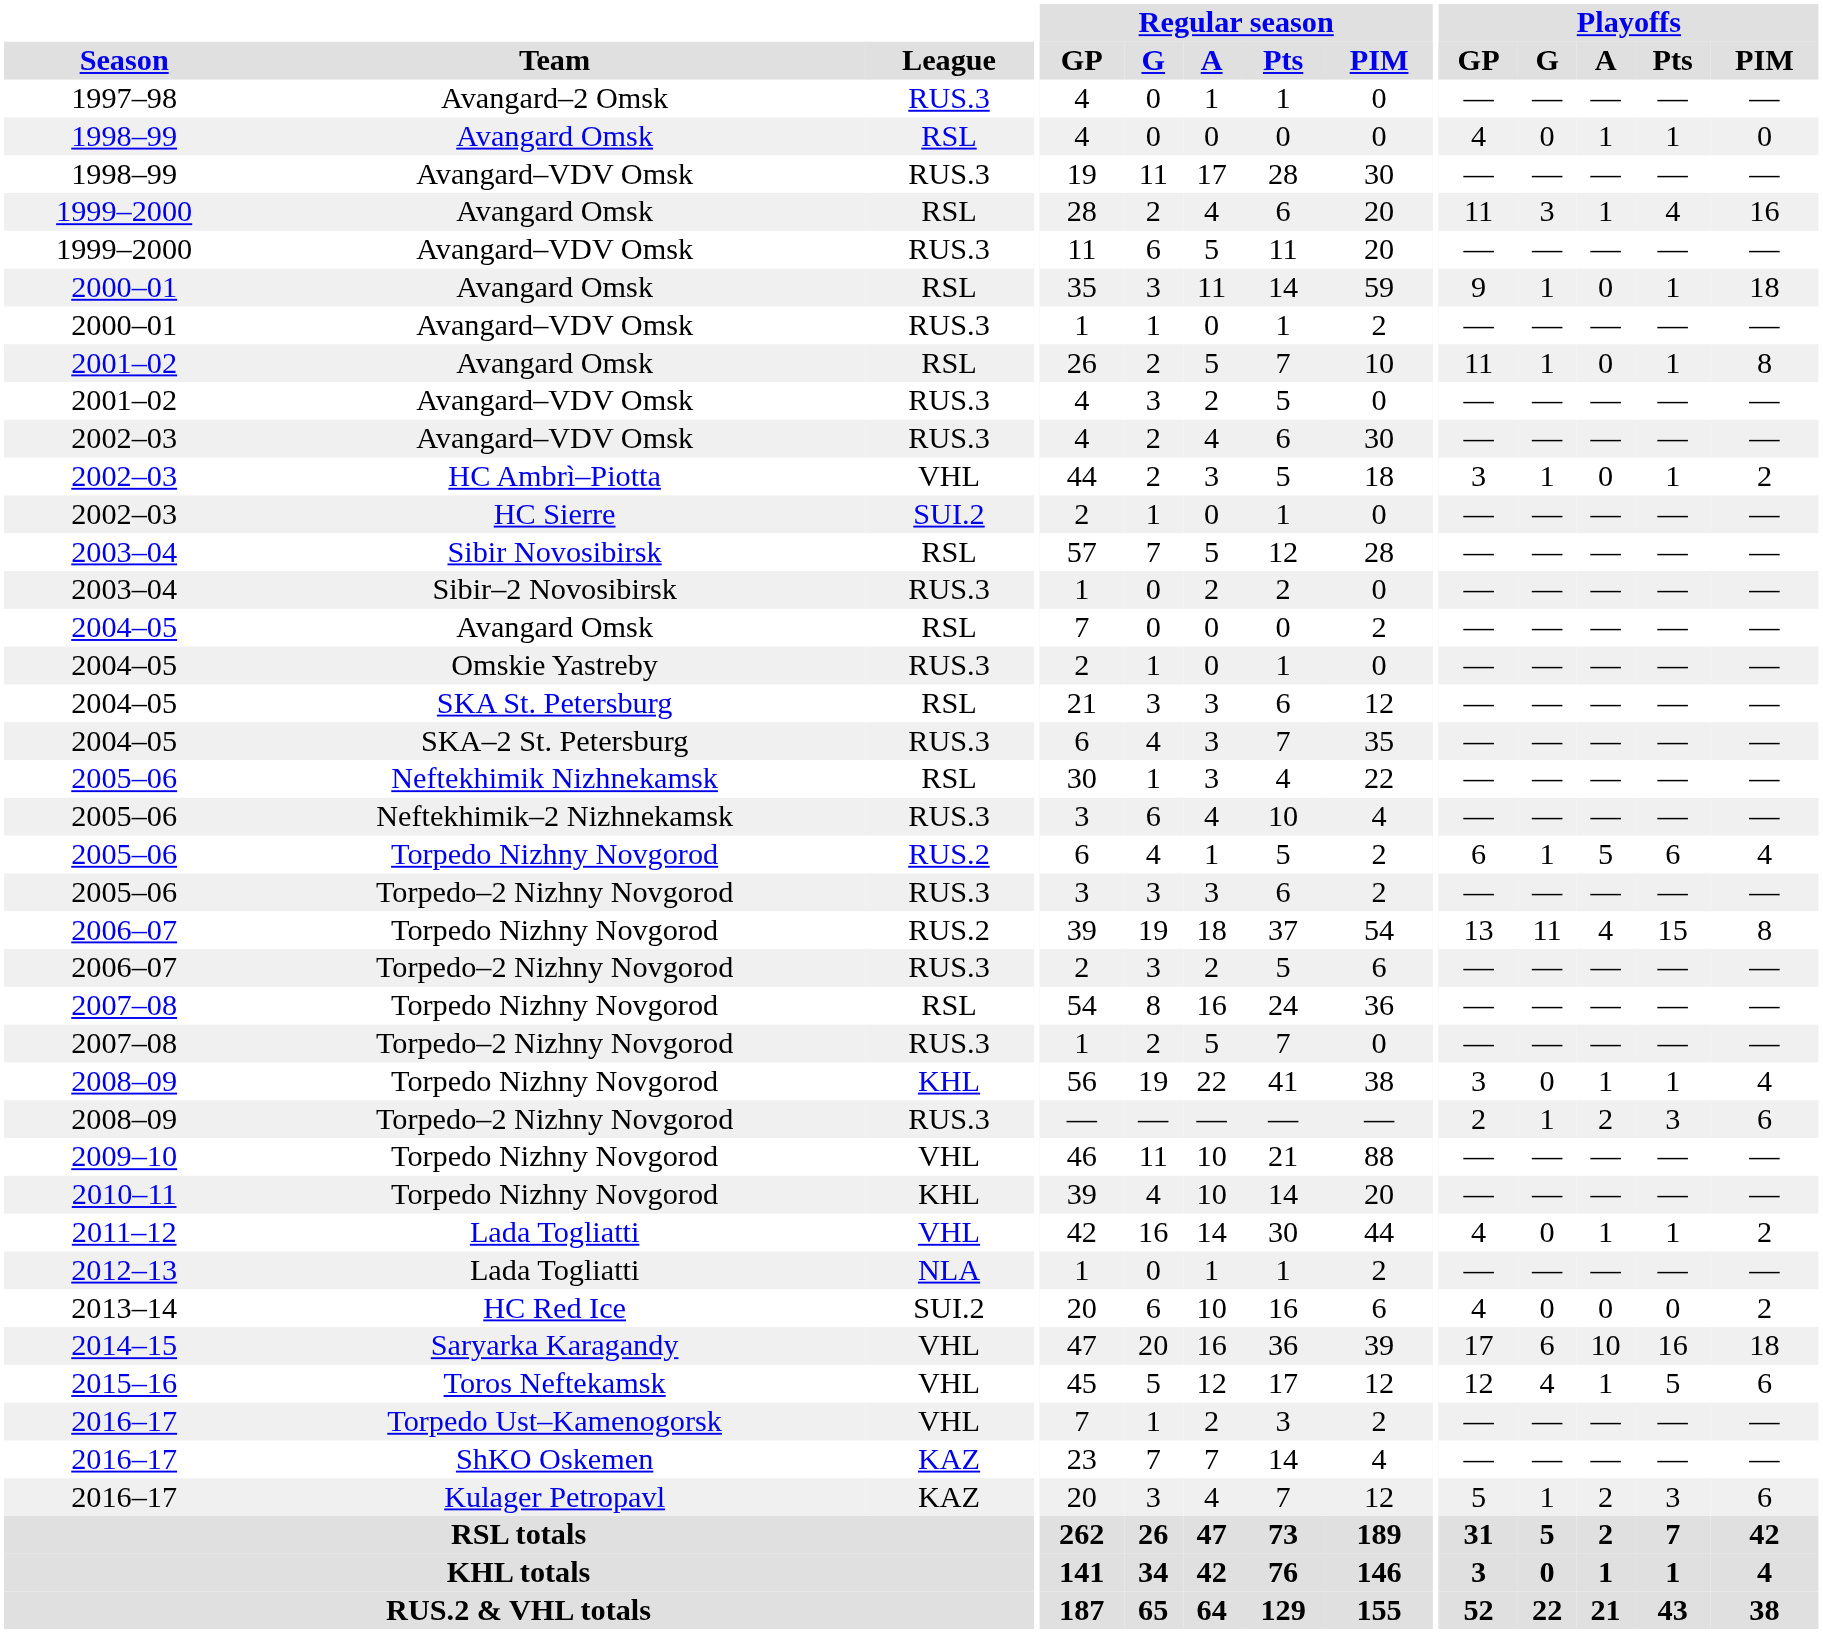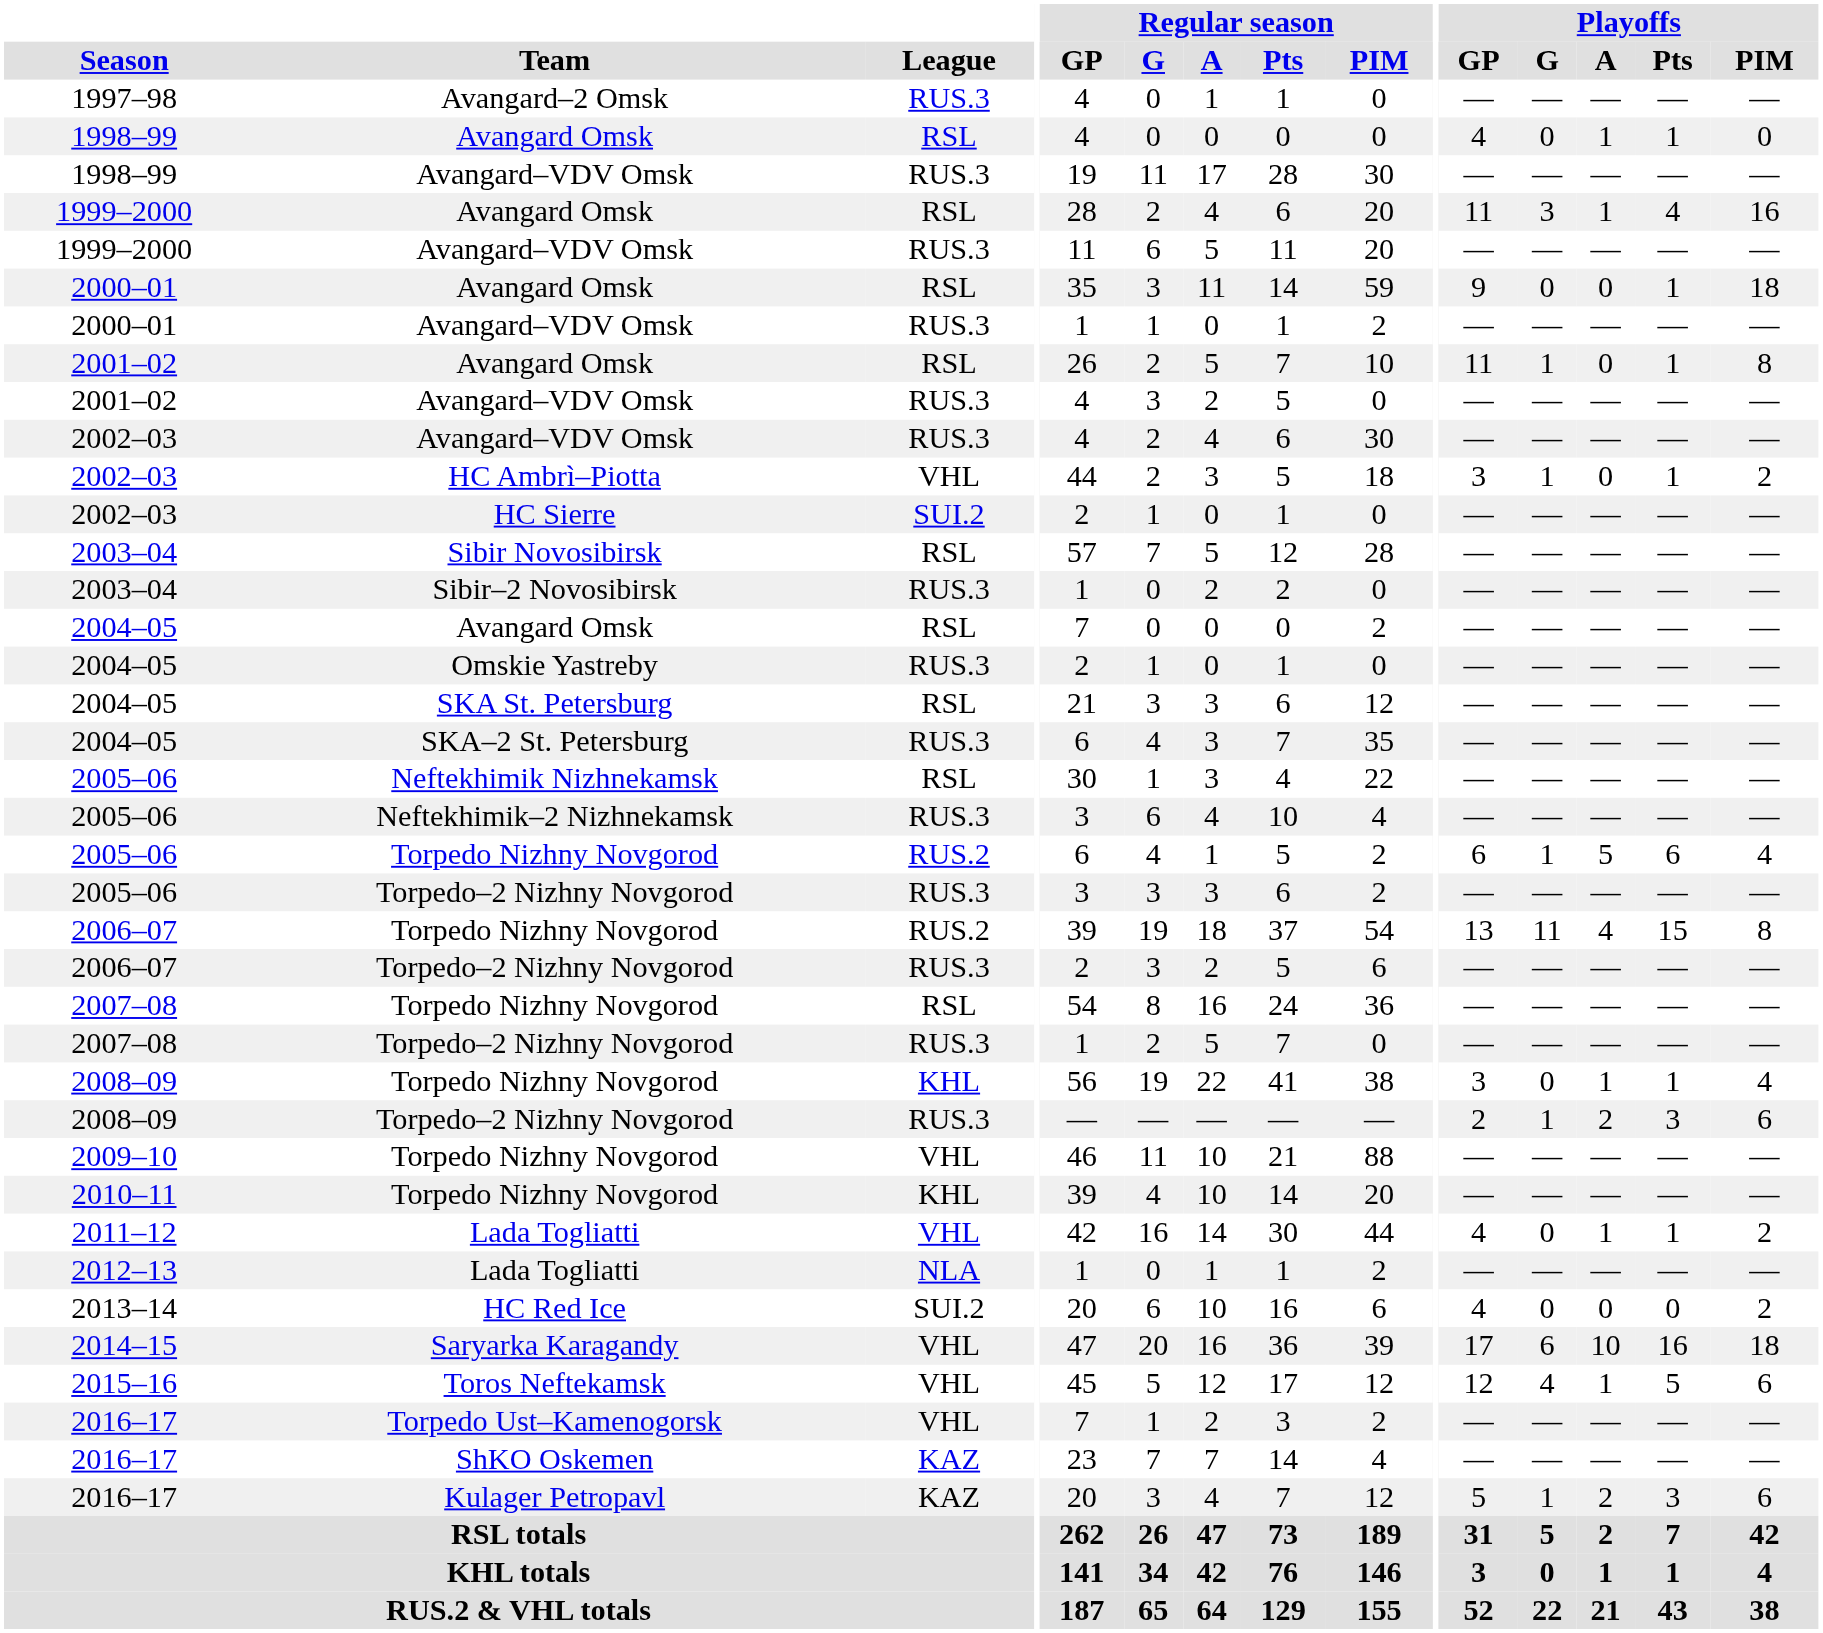 <table border="0" cellpadding="1" cellspacing="0" style="text-align:center; width:60em">
 <tr bgcolor="#e0e0e0">
 <th colspan="3" bgcolor="#ffffff"></th>
 <th rowspan="99" bgcolor="#ffffff"></th>
 <th colspan="5"><a href='#'>Regular season</a></th>
 <th rowspan="99" bgcolor="#ffffff"></th>
 <th colspan="5"><a href='#'>Playoffs</a></th>
 </tr>
 <tr bgcolor="#e0e0e0">
 <th><a href='#'>Season</a></th>
 <th>Team</th>
 <th>League</th>
 <th>GP</th>
 <th><a href='#'>G</a></th>
 <th><a href='#'>A</a></th>
 <th><a href='#'>Pts</a></th>
 <th><a href='#'>PIM</a></th>
 <th>GP</th>
 <th>G</th>
 <th>A</th>
 <th>Pts</th>
 <th>PIM</th>
 </tr>
 <tr>
 <td>1997–98</td>
 <td>Avangard–2 Omsk</td>
 <td><a href='#'>RUS.3</a></td>
 <td>4</td>
 <td>0</td>
 <td>1</td>
 <td>1</td>
 <td>0</td>
 <td>—</td>
 <td>—</td>
 <td>—</td>
 <td>—</td>
 <td>—</td>
 </tr>
 <tr bgcolor="#f0f0f0">
 <td><a href='#'>1998–99</a></td>
 <td><a href='#'>Avangard Omsk</a></td>
 <td><a href='#'>RSL</a></td>
 <td>4</td>
 <td>0</td>
 <td>0</td>
 <td>0</td>
 <td>0</td>
 <td>4</td>
 <td>0</td>
 <td>1</td>
 <td>1</td>
 <td>0</td>
 </tr>
 <tr>
 <td>1998–99</td>
 <td>Avangard–VDV Omsk</td>
 <td>RUS.3</td>
 <td>19</td>
 <td>11</td>
 <td>17</td>
 <td>28</td>
 <td>30</td>
 <td>—</td>
 <td>—</td>
 <td>—</td>
 <td>—</td>
 <td>—</td>
 </tr>
 <tr bgcolor="#f0f0f0">
 <td><a href='#'>1999–2000</a></td>
 <td>Avangard Omsk</td>
 <td>RSL</td>
 <td>28</td>
 <td>2</td>
 <td>4</td>
 <td>6</td>
 <td>20</td>
 <td>11</td>
 <td>3</td>
 <td>1</td>
 <td>4</td>
 <td>16</td>
 </tr>
 <tr>
 <td>1999–2000</td>
 <td>Avangard–VDV Omsk</td>
 <td>RUS.3</td>
 <td>11</td>
 <td>6</td>
 <td>5</td>
 <td>11</td>
 <td>20</td>
 <td>—</td>
 <td>—</td>
 <td>—</td>
 <td>—</td>
 <td>—</td>
 </tr>
 <tr bgcolor="#f0f0f0">
 <td><a href='#'>2000–01</a></td>
 <td>Avangard Omsk</td>
 <td>RSL</td>
 <td>35</td>
 <td>3</td>
 <td>11</td>
 <td>14</td>
 <td>59</td>
 <td>9</td>
-<td>1</td>
+<td>0</td>
 <td>0</td>
 <td>1</td>
 <td>18</td>
 </tr>
 <tr>
 <td>2000–01</td>
 <td>Avangard–VDV Omsk</td>
 <td>RUS.3</td>
 <td>1</td>
 <td>1</td>
 <td>0</td>
 <td>1</td>
 <td>2</td>
 <td>—</td>
 <td>—</td>
 <td>—</td>
 <td>—</td>
 <td>—</td>
 </tr>
 <tr bgcolor="#f0f0f0">
 <td><a href='#'>2001–02</a></td>
 <td>Avangard Omsk</td>
 <td>RSL</td>
 <td>26</td>
 <td>2</td>
 <td>5</td>
 <td>7</td>
 <td>10</td>
 <td>11</td>
 <td>1</td>
 <td>0</td>
 <td>1</td>
 <td>8</td>
 </tr>
 <tr>
 <td>2001–02</td>
 <td>Avangard–VDV Omsk</td>
 <td>RUS.3</td>
 <td>4</td>
 <td>3</td>
 <td>2</td>
 <td>5</td>
 <td>0</td>
 <td>—</td>
 <td>—</td>
 <td>—</td>
 <td>—</td>
 <td>—</td>
 </tr>
 <tr bgcolor="#f0f0f0">
 <td>2002–03</td>
 <td>Avangard–VDV Omsk</td>
 <td>RUS.3</td>
 <td>4</td>
 <td>2</td>
 <td>4</td>
 <td>6</td>
 <td>30</td>
 <td>—</td>
 <td>—</td>
 <td>—</td>
 <td>—</td>
 <td>—</td>
 </tr>
 <tr>
 <td><a href='#'>2002–03</a></td>
 <td><a href='#'>HC Ambrì–Piotta</a></td>
 <td>VHL</td>
 <td>44</td>
 <td>2</td>
 <td>3</td>
 <td>5</td>
 <td>18</td>
 <td>3</td>
 <td>1</td>
 <td>0</td>
 <td>1</td>
 <td>2</td>
 </tr>
 <tr bgcolor="#f0f0f0">
 <td>2002–03</td>
 <td><a href='#'>HC Sierre</a></td>
 <td><a href='#'>SUI.2</a></td>
 <td>2</td>
 <td>1</td>
 <td>0</td>
 <td>1</td>
 <td>0</td>
 <td>—</td>
 <td>—</td>
 <td>—</td>
 <td>—</td>
 <td>—</td>
 </tr>
 <tr>
 <td><a href='#'>2003–04</a></td>
 <td><a href='#'>Sibir Novosibirsk</a></td>
 <td>RSL</td>
 <td>57</td>
 <td>7</td>
 <td>5</td>
 <td>12</td>
 <td>28</td>
 <td>—</td>
 <td>—</td>
 <td>—</td>
 <td>—</td>
 <td>—</td>
 </tr>
 <tr bgcolor="#f0f0f0">
 <td>2003–04</td>
 <td>Sibir–2 Novosibirsk</td>
 <td>RUS.3</td>
 <td>1</td>
 <td>0</td>
 <td>2</td>
 <td>2</td>
 <td>0</td>
 <td>—</td>
 <td>—</td>
 <td>—</td>
 <td>—</td>
 <td>—</td>
 </tr>
 <tr>
 <td><a href='#'>2004–05</a></td>
 <td>Avangard Omsk</td>
 <td>RSL</td>
 <td>7</td>
 <td>0</td>
 <td>0</td>
 <td>0</td>
 <td>2</td>
 <td>—</td>
 <td>—</td>
 <td>—</td>
 <td>—</td>
 <td>—</td>
 </tr>
 <tr bgcolor="#f0f0f0">
 <td>2004–05</td>
 <td>Omskie Yastreby</td>
 <td>RUS.3</td>
 <td>2</td>
 <td>1</td>
 <td>0</td>
 <td>1</td>
 <td>0</td>
 <td>—</td>
 <td>—</td>
 <td>—</td>
 <td>—</td>
 <td>—</td>
 </tr>
 <tr>
 <td>2004–05</td>
 <td><a href='#'>SKA St. Petersburg</a></td>
 <td>RSL</td>
 <td>21</td>
 <td>3</td>
 <td>3</td>
 <td>6</td>
 <td>12</td>
 <td>—</td>
 <td>—</td>
 <td>—</td>
 <td>—</td>
 <td>—</td>
 </tr>
 <tr bgcolor="#f0f0f0">
 <td>2004–05</td>
 <td>SKA–2 St. Petersburg</td>
 <td>RUS.3</td>
 <td>6</td>
 <td>4</td>
 <td>3</td>
 <td>7</td>
 <td>35</td>
 <td>—</td>
 <td>—</td>
 <td>—</td>
 <td>—</td>
 <td>—</td>
 </tr>
 <tr>
 <td><a href='#'>2005–06</a></td>
 <td><a href='#'>Neftekhimik Nizhnekamsk</a></td>
 <td>RSL</td>
 <td>30</td>
 <td>1</td>
 <td>3</td>
 <td>4</td>
 <td>22</td>
 <td>—</td>
 <td>—</td>
 <td>—</td>
 <td>—</td>
 <td>—</td>
 </tr>
 <tr bgcolor="#f0f0f0">
 <td>2005–06</td>
 <td>Neftekhimik–2 Nizhnekamsk</td>
 <td>RUS.3</td>
 <td>3</td>
 <td>6</td>
 <td>4</td>
 <td>10</td>
 <td>4</td>
 <td>—</td>
 <td>—</td>
 <td>—</td>
 <td>—</td>
 <td>—</td>
 </tr>
 <tr>
 <td><a href='#'>2005–06</a></td>
 <td><a href='#'>Torpedo Nizhny Novgorod</a></td>
 <td><a href='#'>RUS.2</a></td>
 <td>6</td>
 <td>4</td>
 <td>1</td>
 <td>5</td>
 <td>2</td>
 <td>6</td>
 <td>1</td>
 <td>5</td>
 <td>6</td>
 <td>4</td>
 </tr>
 <tr bgcolor="#f0f0f0">
 <td>2005–06</td>
 <td>Torpedo–2 Nizhny Novgorod</td>
 <td>RUS.3</td>
 <td>3</td>
 <td>3</td>
 <td>3</td>
 <td>6</td>
 <td>2</td>
 <td>—</td>
 <td>—</td>
 <td>—</td>
 <td>—</td>
 <td>—</td>
 </tr>
 <tr>
 <td><a href='#'>2006–07</a></td>
 <td>Torpedo Nizhny Novgorod</td>
 <td>RUS.2</td>
 <td>39</td>
 <td>19</td>
 <td>18</td>
 <td>37</td>
 <td>54</td>
 <td>13</td>
 <td>11</td>
 <td>4</td>
 <td>15</td>
 <td>8</td>
 </tr>
 <tr bgcolor="#f0f0f0">
 <td>2006–07</td>
 <td>Torpedo–2 Nizhny Novgorod</td>
 <td>RUS.3</td>
 <td>2</td>
 <td>3</td>
 <td>2</td>
 <td>5</td>
 <td>6</td>
 <td>—</td>
 <td>—</td>
 <td>—</td>
 <td>—</td>
 <td>—</td>
 </tr>
 <tr>
 <td><a href='#'>2007–08</a></td>
 <td>Torpedo Nizhny Novgorod</td>
 <td>RSL</td>
 <td>54</td>
 <td>8</td>
 <td>16</td>
 <td>24</td>
 <td>36</td>
 <td>—</td>
 <td>—</td>
 <td>—</td>
 <td>—</td>
 <td>—</td>
 </tr>
 <tr bgcolor="#f0f0f0">
 <td>2007–08</td>
 <td>Torpedo–2 Nizhny Novgorod</td>
 <td>RUS.3</td>
 <td>1</td>
 <td>2</td>
 <td>5</td>
 <td>7</td>
 <td>0</td>
 <td>—</td>
 <td>—</td>
 <td>—</td>
 <td>—</td>
 <td>—</td>
 </tr>
 <tr>
 <td><a href='#'>2008–09</a></td>
 <td>Torpedo Nizhny Novgorod</td>
 <td><a href='#'>KHL</a></td>
 <td>56</td>
 <td>19</td>
 <td>22</td>
 <td>41</td>
 <td>38</td>
 <td>3</td>
 <td>0</td>
 <td>1</td>
 <td>1</td>
 <td>4</td>
 </tr>
 <tr bgcolor="#f0f0f0">
 <td>2008–09</td>
 <td>Torpedo–2 Nizhny Novgorod</td>
 <td>RUS.3</td>
 <td>—</td>
 <td>—</td>
 <td>—</td>
 <td>—</td>
 <td>—</td>
 <td>2</td>
 <td>1</td>
 <td>2</td>
 <td>3</td>
 <td>6</td>
 </tr>
 <tr>
 <td><a href='#'>2009–10</a></td>
 <td>Torpedo Nizhny Novgorod</td>
 <td>VHL</td>
 <td>46</td>
 <td>11</td>
 <td>10</td>
 <td>21</td>
 <td>88</td>
 <td>—</td>
 <td>—</td>
 <td>—</td>
 <td>—</td>
 <td>—</td>
 </tr>
 <tr bgcolor="#f0f0f0">
 <td><a href='#'>2010–11</a></td>
 <td>Torpedo Nizhny Novgorod</td>
 <td>KHL</td>
 <td>39</td>
 <td>4</td>
 <td>10</td>
 <td>14</td>
 <td>20</td>
 <td>—</td>
 <td>—</td>
 <td>—</td>
 <td>—</td>
 <td>—</td>
 </tr>
 <tr>
 <td><a href='#'>2011–12</a></td>
 <td><a href='#'>Lada Togliatti</a></td>
 <td><a href='#'>VHL</a></td>
 <td>42</td>
 <td>16</td>
 <td>14</td>
 <td>30</td>
 <td>44</td>
 <td>4</td>
 <td>0</td>
 <td>1</td>
 <td>1</td>
 <td>2</td>
 </tr>
 <tr bgcolor="#f0f0f0">
 <td><a href='#'>2012–13</a></td>
 <td>Lada Togliatti</td>
 <td><a href='#'>NLA</a></td>
 <td>1</td>
 <td>0</td>
 <td>1</td>
 <td>1</td>
 <td>2</td>
 <td>—</td>
 <td>—</td>
 <td>—</td>
 <td>—</td>
 <td>—</td>
 </tr>
 <tr>
 <td>2013–14</td>
 <td><a href='#'>HC Red Ice</a></td>
 <td>SUI.2</td>
 <td>20</td>
 <td>6</td>
 <td>10</td>
 <td>16</td>
 <td>6</td>
 <td>4</td>
 <td>0</td>
 <td>0</td>
 <td>0</td>
 <td>2</td>
 </tr>
 <tr bgcolor="#f0f0f0">
 <td><a href='#'>2014–15</a></td>
 <td><a href='#'>Saryarka Karagandy</a></td>
 <td>VHL</td>
 <td>47</td>
 <td>20</td>
 <td>16</td>
 <td>36</td>
 <td>39</td>
 <td>17</td>
 <td>6</td>
 <td>10</td>
 <td>16</td>
 <td>18</td>
 </tr>
 <tr>
 <td><a href='#'>2015–16</a></td>
 <td><a href='#'>Toros Neftekamsk</a></td>
 <td>VHL</td>
 <td>45</td>
 <td>5</td>
 <td>12</td>
 <td>17</td>
 <td>12</td>
 <td>12</td>
 <td>4</td>
 <td>1</td>
 <td>5</td>
 <td>6</td>
 </tr>
 <tr bgcolor="#f0f0f0">
 <td><a href='#'>2016–17</a></td>
 <td><a href='#'>Torpedo Ust–Kamenogorsk</a></td>
 <td>VHL</td>
 <td>7</td>
 <td>1</td>
 <td>2</td>
 <td>3</td>
 <td>2</td>
 <td>—</td>
 <td>—</td>
 <td>—</td>
 <td>—</td>
 <td>—</td>
 </tr>
 <tr>
 <td><a href='#'>2016–17</a></td>
 <td><a href='#'>ShKO Oskemen</a></td>
 <td><a href='#'>KAZ</a></td>
 <td>23</td>
 <td>7</td>
 <td>7</td>
 <td>14</td>
 <td>4</td>
 <td>—</td>
 <td>—</td>
 <td>—</td>
 <td>—</td>
 <td>—</td>
 </tr>
 <tr bgcolor="#f0f0f0">
 <td>2016–17</td>
 <td><a href='#'>Kulager Petropavl</a></td>
 <td>KAZ</td>
 <td>20</td>
 <td>3</td>
 <td>4</td>
 <td>7</td>
 <td>12</td>
 <td>5</td>
 <td>1</td>
 <td>2</td>
 <td>3</td>
 <td>6</td>
 </tr>
 <tr bgcolor="#e0e0e0">
 <th colspan="3">RSL totals</th>
 <th>262</th>
 <th>26</th>
 <th>47</th>
 <th>73</th>
 <th>189</th>
 <th>31</th>
 <th>5</th>
 <th>2</th>
 <th>7</th>
 <th>42</th>
 </tr>
 <tr bgcolor="#e0e0e0">
 <th colspan="3">KHL totals</th>
 <th>141</th>
 <th>34</th>
 <th>42</th>
 <th>76</th>
 <th>146</th>
 <th>3</th>
 <th>0</th>
 <th>1</th>
 <th>1</th>
 <th>4</th>
 </tr>
 <tr bgcolor="#e0e0e0">
 <th colspan="3">RUS.2 & VHL totals</th>
 <th>187</th>
 <th>65</th>
 <th>64</th>
 <th>129</th>
 <th>155</th>
 <th>52</th>
 <th>22</th>
 <th>21</th>
 <th>43</th>
 <th>38</th>
 </tr>
 </table>
